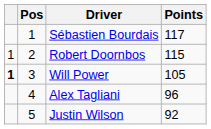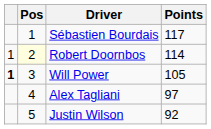 <table class="wikitable" style="font-size: 95%;">
 <tr>
 <th></th>
 <th>Pos</th>
 <th>Driver</th>
 <th>Points</th>
 </tr>
 <tr>
 <td align="left"></td>
 <td align="center">1</td>
 <td> <a href='#'>Sébastien Bourdais</a></td>
 <td align="left">117</td>
 </tr>
 <tr>
 <td align="left"> 1</td>
-<td align="center">2</td>
+<td align="center" style="background: lightyellow;">2</td>
 <td> <a href='#'>Robert Doornbos</a></td>
-<td align="left">115</td>
+<td align="left">114</td>
 </tr>
 <tr>
 <td align="left"><strong> 1</strong></td>
 <td align="center">3</td>
 <td> <a href='#'>Will Power</a></td>
 <td align="left">105</td>
 </tr>
 <tr>
 <td align="left"></td>
 <td align="center">4</td>
 <td> <a href='#'>Alex Tagliani</a></td>
-<td align="left">96</td>
+<td align="left">97</td>
 </tr>
 <tr>
 <td align="left"></td>
 <td align="center">5</td>
 <td> <a href='#'>Justin Wilson</a></td>
 <td align="left">92</td>
 </tr>
 </table>
